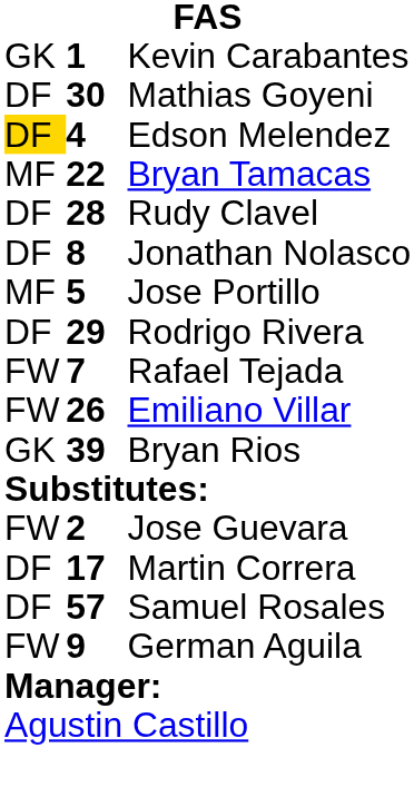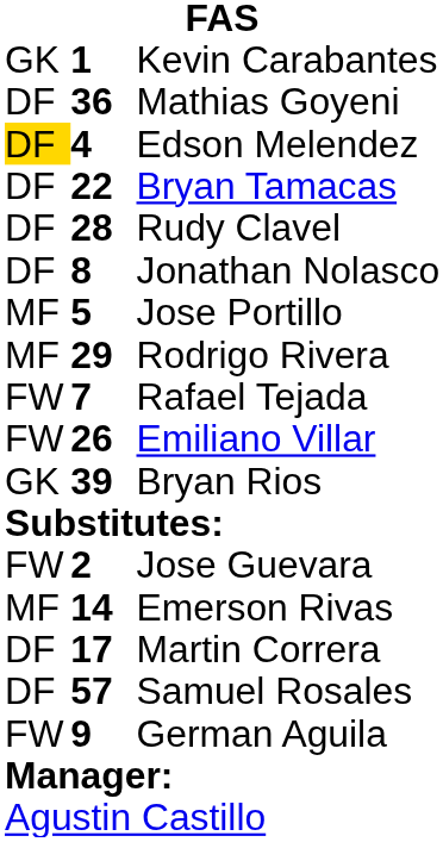 <table style="font-size: 90%" cellspacing="0" cellpadding="0">
 <tr>
 <td colspan="5" style="padding-top: 0.6em; text-align:center"><strong>FAS</strong></td>
 </tr>
 <tr>
 <th width="25"></th>
 <th width="25"></th>
 </tr>
 <tr>
 <td>GK</td>
 <td><strong>1</strong></td>
 <td> Kevin Carabantes</td>
 </tr>
 <tr>
 <td>DF</td>
-<td><strong>30</strong></td>
+<td><strong>36</strong></td>
 <td> Mathias Goyeni</td>
 <td> </td>
 </tr>
 <tr>
 <td style="background: gold;">DF</td>
 <td><strong>4</strong></td>
 <td> Edson Melendez</td>
 </tr>
 <tr>
-<td>MF</td>
+<td>DF</td>
 <td><strong>22</strong></td>
 <td> <a href='#'>Bryan Tamacas</a></td>
 <td></td>
 </tr>
 <tr>
 <td>DF</td>
 <td><strong>28</strong></td>
 <td> Rudy Clavel</td>
 <td></td>
 </tr>
 <tr>
 <td>DF</td>
 <td><strong>8</strong></td>
 <td> Jonathan Nolasco</td>
 <td></td>
 </tr>
 <tr>
 <td>MF</td>
 <td><strong>5</strong></td>
 <td> Jose Portillo</td>
 <td></td>
 </tr>
 <tr>
-<td>DF</td>
+<td>MF</td>
 <td><strong>29</strong></td>
 <td> Rodrigo Rivera</td>
 <td></td>
 </tr>
 <tr>
 <td>FW</td>
 <td><strong>7</strong></td>
 <td> Rafael Tejada</td>
 </tr>
 <tr>
 <td>FW</td>
 <td><strong>26</strong></td>
 <td> <a href='#'>Emiliano Villar</a></td>
 </tr>
 <tr>
 <td>GK</td>
 <td><strong>39</strong></td>
 <td> Bryan Rios</td>
 <td> </td>
 </tr>
 <tr>
 <td colspan=5><strong>Substitutes:</strong></td>
 </tr>
 <tr>
 <td>FW</td>
 <td><strong>2</strong></td>
 <td> Jose Guevara</td>
 <td></td>
 <td></td>
 </tr>
 <tr>
+<td>MF</td>
+<td><strong>14</strong></td>
+<td> Emerson Rivas</td>
+<td></td>
+<td></td>
+</tr>
+<tr>
 <td>DF</td>
 <td><strong>17</strong></td>
 <td> Martin Correra</td>
 <td></td>
 <td></td>
 </tr>
 <tr>
 <td>DF</td>
 <td><strong>57</strong></td>
 <td> Samuel Rosales</td>
 <td></td>
 <td></td>
 </tr>
 <tr>
 <td>FW</td>
 <td><strong>9</strong></td>
 <td> German Aguila</td>
 <td></td>
 <td></td>
 </tr>
 <tr>
 <td colspan=5><strong>Manager:</strong></td>
 </tr>
 <tr>
 <td colspan=5> <a href='#'>Agustin Castillo</a></td>
 </tr>
 </table>
